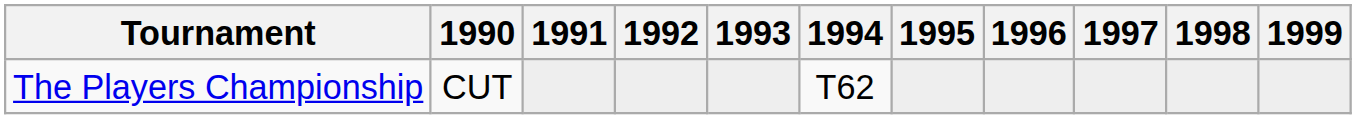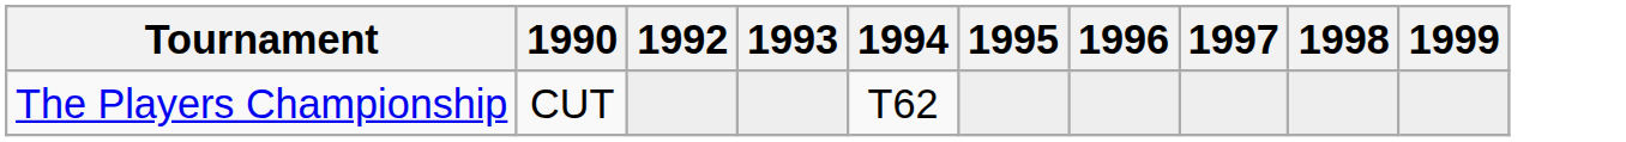 <table class="wikitable" style="font-size:95%;text-align:center;">
 <tr>
 <th>Tournament</th>
 <th>1990</th>
-<th>1991</th>
 <th>1992</th>
 <th>1993</th>
 <th>1994</th>
 <th>1995</th>
 <th>1996</th>
 <th>1997</th>
 <th>1998</th>
 <th>1999</th>
 </tr>
 <tr>
 <td align=left><a href='#'>The Players Championship</a></td>
 <td>CUT</td>
 <td style="background:#eeeeee;"></td>
 <td style="background:#eeeeee;"></td>
-<td style="background:#eeeeee;"></td>
 <td>T62</td>
 <td style="background:#eeeeee;"></td>
 <td style="background:#eeeeee;"></td>
 <td style="background:#eeeeee;"></td>
 <td style="background:#eeeeee;"></td>
 <td style="background:#eeeeee;"></td>
 </tr>
 </table>
